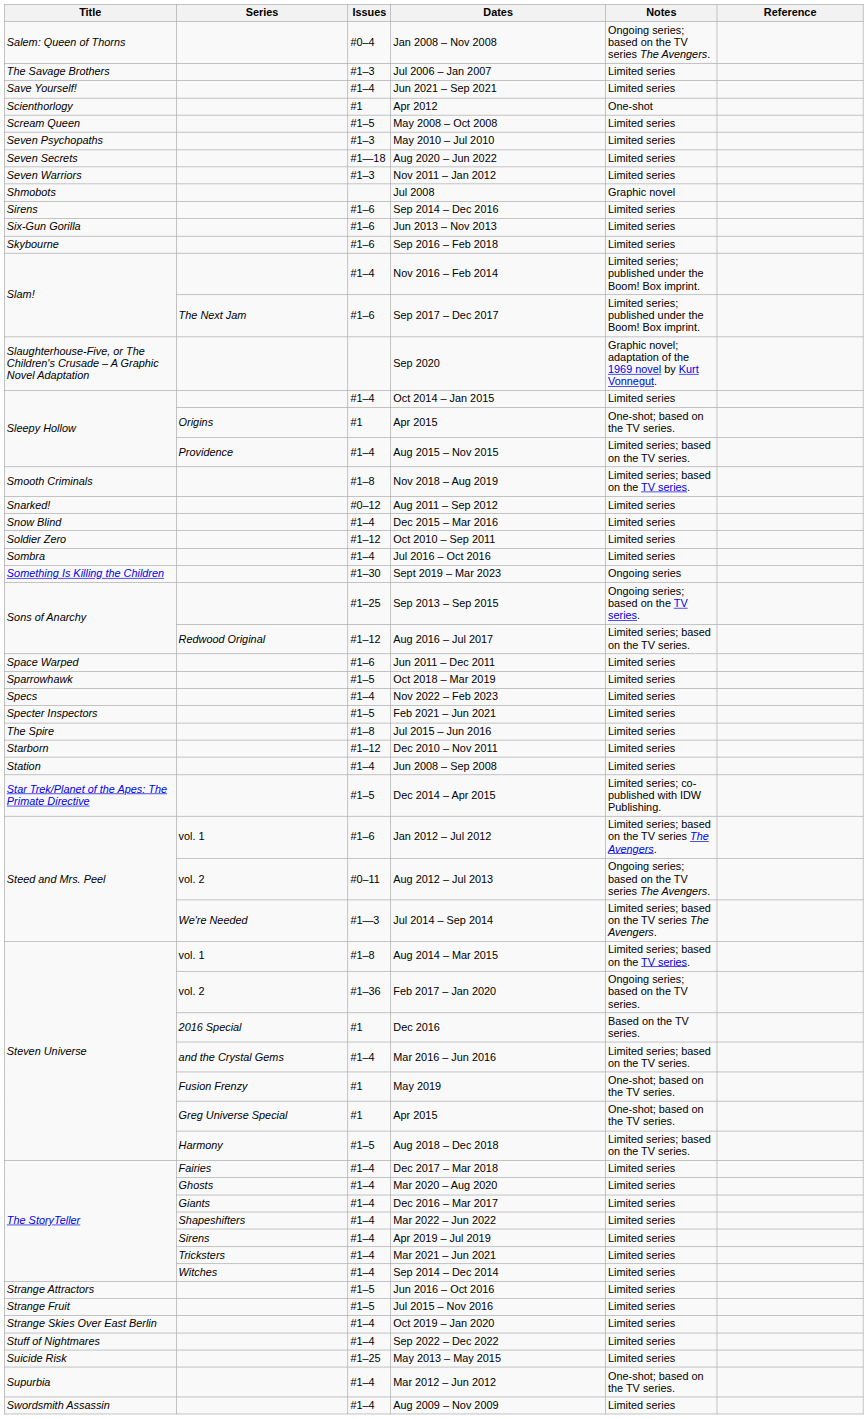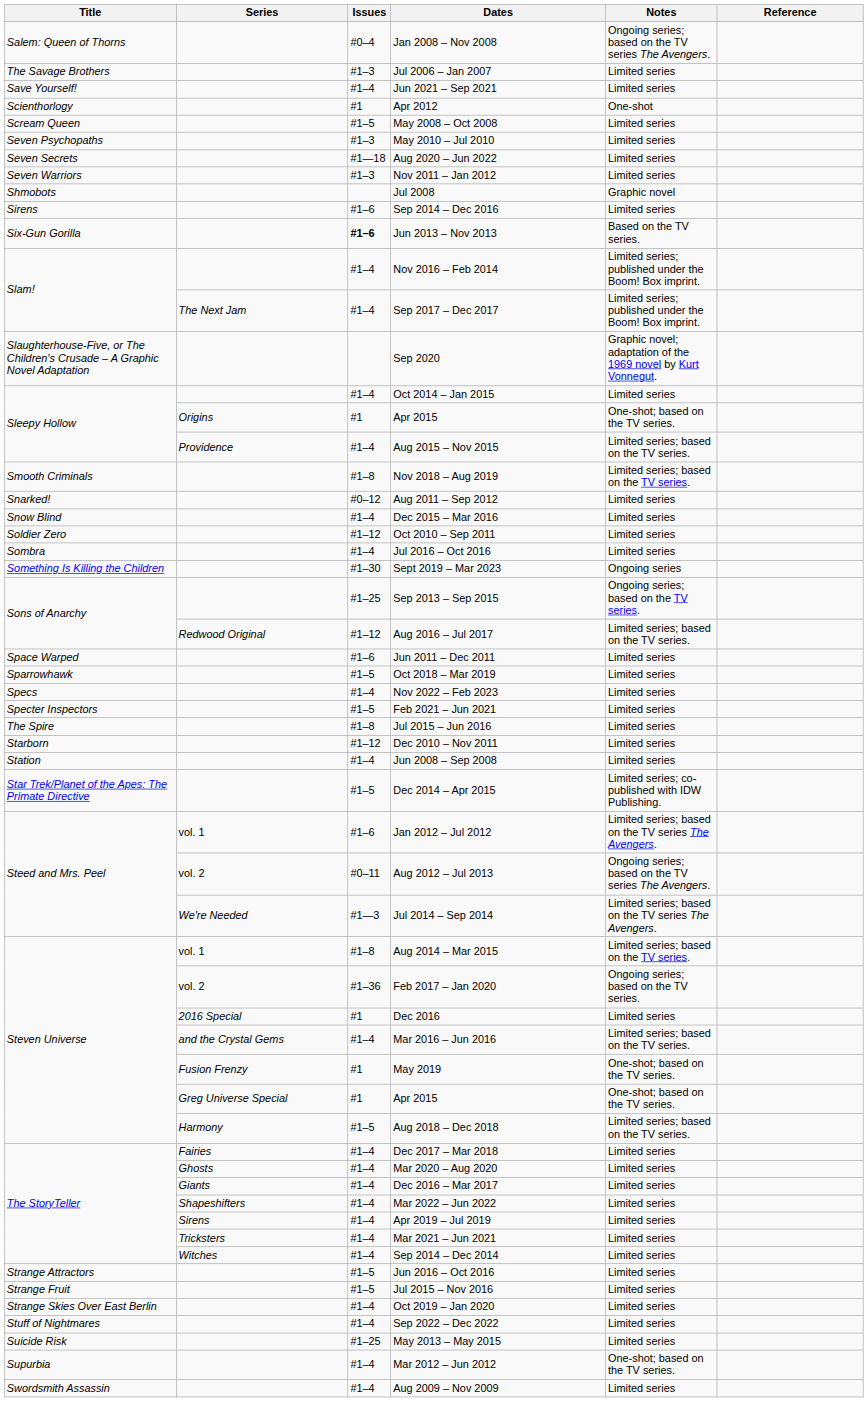 <table class="wikitable sortable" style="width:100%;">
 <tr>
 <th width=20%>Title</th>
 <th width=20%>Series</th>
 <th width=5%>Issues</th>
 <th width=25%>Dates</th>
 <th width=13%>Notes</th>
 <th>Reference</th>
 </tr>
 <tr>
 <td><em>Salem: Queen of Thorns</em></td>
 <td></td>
 <td>#0–4</td>
 <td>Jan 2008 – Nov 2008</td>
 <td>Ongoing series; based on the TV series <em>The Avengers</em>.</td>
 <td></td>
 </tr>
 <tr>
 <td><em>The Savage Brothers</em></td>
 <td></td>
 <td>#1–3</td>
 <td>Jul 2006 – Jan 2007</td>
 <td>Limited series</td>
 <td></td>
 </tr>
 <tr>
 <td><em>Save Yourself!</em></td>
 <td></td>
 <td>#1–4</td>
 <td>Jun 2021 – Sep 2021</td>
 <td>Limited series</td>
 <td></td>
 </tr>
 <tr>
 <td><em>Scienthorlogy</em></td>
 <td></td>
 <td>#1</td>
 <td>Apr 2012</td>
 <td>One-shot</td>
 <td></td>
 </tr>
 <tr>
 <td><em>Scream Queen</em></td>
 <td></td>
 <td>#1–5</td>
 <td>May 2008 – Oct 2008</td>
 <td>Limited series</td>
 <td></td>
 </tr>
 <tr>
 <td><em>Seven Psychopaths</em></td>
 <td></td>
 <td>#1–3</td>
 <td>May 2010 – Jul 2010</td>
 <td>Limited series</td>
 <td></td>
 </tr>
 <tr>
 <td><em>Seven Secrets</em></td>
 <td></td>
 <td>#1—18</td>
 <td>Aug 2020 – Jun 2022</td>
 <td>Limited series</td>
 <td></td>
 </tr>
 <tr>
 <td><em>Seven Warriors</em></td>
 <td></td>
 <td>#1–3</td>
 <td>Nov 2011 – Jan 2012</td>
 <td>Limited series</td>
 <td></td>
 </tr>
 <tr>
 <td><em>Shmobots</em></td>
 <td></td>
 <td></td>
 <td>Jul 2008</td>
 <td>Graphic novel</td>
 <td></td>
 </tr>
 <tr>
 <td><em>Sirens</em></td>
 <td></td>
 <td>#1–6</td>
 <td>Sep 2014 – Dec 2016</td>
 <td>Limited series</td>
 <td></td>
 </tr>
 <tr>
 <td><em>Six-Gun Gorilla</em></td>
 <td></td>
-<td>#1–6</td>
+<td><strong>#1–6</strong></td>
 <td>Jun 2013 – Nov 2013</td>
-<td>Limited series</td>
-<td></td>
-</tr>
-<tr>
-<td><em>Skybourne</em></td>
-<td></td>
-<td>#1–6</td>
-<td>Sep 2016 – Feb 2018</td>
-<td>Limited series</td>
+<td>Based on the TV series.</td>
 <td></td>
 </tr>
 <tr>
 <td rowspan="2"><em>Slam!</em></td>
 <td></td>
 <td>#1–4</td>
 <td>Nov 2016 – Feb 2014</td>
 <td>Limited series; published under the Boom! Box imprint.</td>
 <td></td>
 </tr>
 <tr>
 <td><em>The Next Jam</em></td>
-<td>#1–6</td>
+<td>#1–4</td>
 <td>Sep 2017 – Dec 2017</td>
 <td>Limited series; published under the Boom! Box imprint.</td>
 <td></td>
 </tr>
 <tr>
 <td><em>Slaughterhouse-Five, or The Children's Crusade – A Graphic Novel Adaptation</em></td>
 <td></td>
 <td></td>
 <td>Sep 2020</td>
 <td>Graphic novel; adaptation of the <a href='#'>1969 novel</a> by <a href='#'>Kurt Vonnegut</a>.</td>
 <td></td>
 </tr>
 <tr>
 <td rowspan="3"><em>Sleepy Hollow</em></td>
 <td></td>
 <td>#1–4</td>
 <td>Oct 2014 – Jan 2015</td>
 <td>Limited series</td>
 <td></td>
 </tr>
 <tr>
 <td><em>Origins</em></td>
 <td>#1</td>
 <td>Apr 2015</td>
 <td>One-shot; based on the TV series.</td>
 <td></td>
 </tr>
 <tr>
 <td><em>Providence</em></td>
 <td>#1–4</td>
 <td>Aug 2015 – Nov 2015</td>
 <td>Limited series; based on the TV series.</td>
 <td></td>
 </tr>
 <tr>
 <td><em>Smooth Criminals</em></td>
 <td></td>
 <td>#1–8</td>
 <td>Nov 2018 – Aug 2019</td>
 <td>Limited series; based on the <a href='#'>TV series</a>.</td>
 <td></td>
 </tr>
 <tr>
 <td><em>Snarked!</em></td>
 <td></td>
 <td>#0–12</td>
 <td>Aug 2011 – Sep 2012</td>
 <td>Limited series</td>
 <td></td>
 </tr>
 <tr>
 <td><em>Snow Blind</em></td>
 <td></td>
 <td>#1–4</td>
 <td>Dec 2015 – Mar 2016</td>
 <td>Limited series</td>
 <td></td>
 </tr>
 <tr>
 <td><em>Soldier Zero</em></td>
 <td></td>
 <td>#1–12</td>
 <td>Oct 2010 – Sep 2011</td>
 <td>Limited series</td>
 <td></td>
 </tr>
 <tr>
 <td><em>Sombra</em></td>
 <td></td>
 <td>#1–4</td>
 <td>Jul 2016 – Oct 2016</td>
 <td>Limited series</td>
 <td></td>
 </tr>
 <tr>
 <td><em><a href='#'>Something Is Killing the Children</a></em></td>
 <td></td>
 <td>#1–30</td>
 <td>Sept 2019 – Mar 2023</td>
 <td>Ongoing series</td>
 <td></td>
 </tr>
 <tr>
 <td rowspan="2"><em>Sons of Anarchy</em></td>
 <td></td>
 <td>#1–25</td>
 <td>Sep 2013 – Sep 2015</td>
 <td>Ongoing series; based on the <a href='#'>TV series</a>.</td>
 <td></td>
 </tr>
 <tr>
 <td><em>Redwood Original</em></td>
 <td>#1–12</td>
 <td>Aug 2016 – Jul 2017</td>
 <td>Limited series; based on the TV series.</td>
 <td></td>
 </tr>
 <tr>
 <td><em>Space Warped</em></td>
 <td></td>
 <td>#1–6</td>
 <td>Jun 2011 – Dec 2011</td>
 <td>Limited series</td>
 <td></td>
 </tr>
 <tr>
 <td><em>Sparrowhawk</em></td>
 <td></td>
 <td>#1–5</td>
 <td>Oct 2018 – Mar 2019</td>
 <td>Limited series</td>
 <td></td>
 </tr>
 <tr>
 <td><em>Specs</em></td>
 <td></td>
 <td>#1–4</td>
 <td>Nov 2022 – Feb 2023</td>
 <td>Limited series</td>
 <td></td>
 </tr>
 <tr>
 <td><em>Specter Inspectors</em></td>
 <td></td>
 <td>#1–5</td>
 <td>Feb 2021 – Jun 2021</td>
 <td>Limited series</td>
 <td></td>
 </tr>
 <tr>
 <td><em>The Spire</em></td>
 <td></td>
 <td>#1–8</td>
 <td>Jul 2015 – Jun 2016</td>
 <td>Limited series</td>
 <td></td>
 </tr>
 <tr>
 <td><em>Starborn</em></td>
 <td></td>
 <td>#1–12</td>
 <td>Dec 2010 – Nov 2011</td>
 <td>Limited series</td>
 <td></td>
 </tr>
 <tr>
 <td><em>Station</em></td>
 <td></td>
 <td>#1–4</td>
 <td>Jun 2008 – Sep 2008</td>
 <td>Limited series</td>
 <td></td>
 </tr>
 <tr>
 <td><em><a href='#'>Star Trek/Planet of the Apes: The Primate Directive</a></em></td>
 <td></td>
 <td>#1–5</td>
 <td>Dec 2014 – Apr 2015</td>
 <td>Limited series; co-published with IDW Publishing.</td>
 <td></td>
 </tr>
 <tr>
 <td rowspan="3"><em>Steed and Mrs. Peel</em></td>
 <td>vol. 1</td>
 <td>#1–6</td>
 <td>Jan 2012 – Jul 2012</td>
 <td>Limited series; based on the TV series <em><a href='#'>The Avengers</a></em>.</td>
 <td></td>
 </tr>
 <tr>
 <td>vol. 2</td>
 <td>#0–11</td>
 <td>Aug 2012 – Jul 2013</td>
 <td>Ongoing series; based on the TV series <em>The Avengers</em>.</td>
 <td></td>
 </tr>
 <tr>
 <td><em>We're Needed</em></td>
 <td>#1—3</td>
 <td>Jul 2014 – Sep 2014</td>
 <td>Limited series; based on the TV series <em>The Avengers</em>.</td>
 <td></td>
 </tr>
 <tr>
 <td rowspan="7"><em>Steven Universe</em></td>
 <td>vol. 1</td>
 <td>#1–8</td>
 <td>Aug 2014 – Mar 2015</td>
 <td>Limited series; based on the <a href='#'>TV series</a>.</td>
 <td></td>
 </tr>
 <tr>
 <td>vol. 2</td>
 <td>#1–36</td>
 <td>Feb 2017 – Jan 2020</td>
 <td>Ongoing series; based on the TV series.</td>
 <td></td>
 </tr>
 <tr>
 <td><em>2016 Special</em></td>
 <td>#1</td>
 <td>Dec 2016</td>
-<td>Based on the TV series.</td>
+<td>Limited series</td>
 <td></td>
 </tr>
 <tr>
 <td><em>and the Crystal Gems</em></td>
 <td>#1–4</td>
 <td>Mar 2016 – Jun 2016</td>
 <td>Limited series; based on the TV series.</td>
 <td></td>
 </tr>
 <tr>
 <td><em>Fusion Frenzy</em></td>
 <td>#1</td>
 <td>May 2019</td>
 <td>One-shot; based on the TV series.</td>
 <td></td>
 </tr>
 <tr>
 <td><em>Greg Universe Special</em></td>
 <td>#1</td>
 <td>Apr 2015</td>
 <td>One-shot; based on the TV series.</td>
 <td></td>
 </tr>
 <tr>
 <td><em>Harmony</em></td>
 <td>#1–5</td>
 <td>Aug 2018 – Dec 2018</td>
 <td>Limited series; based on the TV series.</td>
 <td></td>
 </tr>
 <tr>
 <td rowspan="7"><em><a href='#'>The StoryTeller</a></em></td>
 <td><em>Fairies</em></td>
 <td>#1–4</td>
 <td>Dec 2017 – Mar 2018</td>
 <td>Limited series</td>
 <td></td>
 </tr>
 <tr>
 <td><em>Ghosts</em></td>
 <td>#1–4</td>
 <td>Mar 2020 – Aug 2020</td>
 <td>Limited series</td>
 <td></td>
 </tr>
 <tr>
 <td><em>Giants</em></td>
 <td>#1–4</td>
 <td>Dec 2016 – Mar 2017</td>
 <td>Limited series</td>
 <td></td>
 </tr>
 <tr>
 <td><em>Shapeshifters</em></td>
 <td>#1–4</td>
 <td>Mar 2022 – Jun 2022</td>
 <td>Limited series</td>
 <td></td>
 </tr>
 <tr>
 <td><em>Sirens</em></td>
 <td>#1–4</td>
 <td>Apr 2019 – Jul 2019</td>
 <td>Limited series</td>
 <td></td>
 </tr>
 <tr>
 <td><em>Tricksters</em></td>
 <td>#1–4</td>
 <td>Mar 2021 – Jun 2021</td>
 <td>Limited series</td>
 <td></td>
 </tr>
 <tr>
 <td><em>Witches</em></td>
 <td>#1–4</td>
 <td>Sep 2014 – Dec 2014</td>
 <td>Limited series</td>
 <td></td>
 </tr>
 <tr>
 <td><em>Strange Attractors</em></td>
 <td></td>
 <td>#1–5</td>
 <td>Jun 2016 – Oct 2016</td>
 <td>Limited series</td>
 <td></td>
 </tr>
 <tr>
 <td><em>Strange Fruit</em></td>
 <td></td>
 <td>#1–5</td>
 <td>Jul 2015 – Nov 2016</td>
 <td>Limited series</td>
 <td></td>
 </tr>
 <tr>
 <td><em>Strange Skies Over East Berlin</em></td>
 <td></td>
 <td>#1–4</td>
 <td>Oct 2019 – Jan 2020</td>
 <td>Limited series</td>
 <td></td>
 </tr>
 <tr>
 <td><em>Stuff of Nightmares</em></td>
 <td></td>
 <td>#1–4</td>
 <td>Sep 2022 – Dec 2022</td>
 <td>Limited series</td>
 <td></td>
 </tr>
 <tr>
 <td><em>Suicide Risk</em></td>
 <td></td>
 <td>#1–25</td>
 <td>May 2013 – May 2015</td>
 <td>Limited series</td>
 <td></td>
 </tr>
 <tr>
 <td><em>Supurbia</em></td>
 <td></td>
 <td>#1–4</td>
 <td>Mar 2012 – Jun 2012</td>
 <td>One-shot; based on the TV series.</td>
 <td></td>
 </tr>
 <tr>
 <td><em>Swordsmith Assassin</em></td>
 <td></td>
 <td>#1–4</td>
 <td>Aug 2009 – Nov 2009</td>
 <td>Limited series</td>
 <td></td>
 </tr>
 </table>
